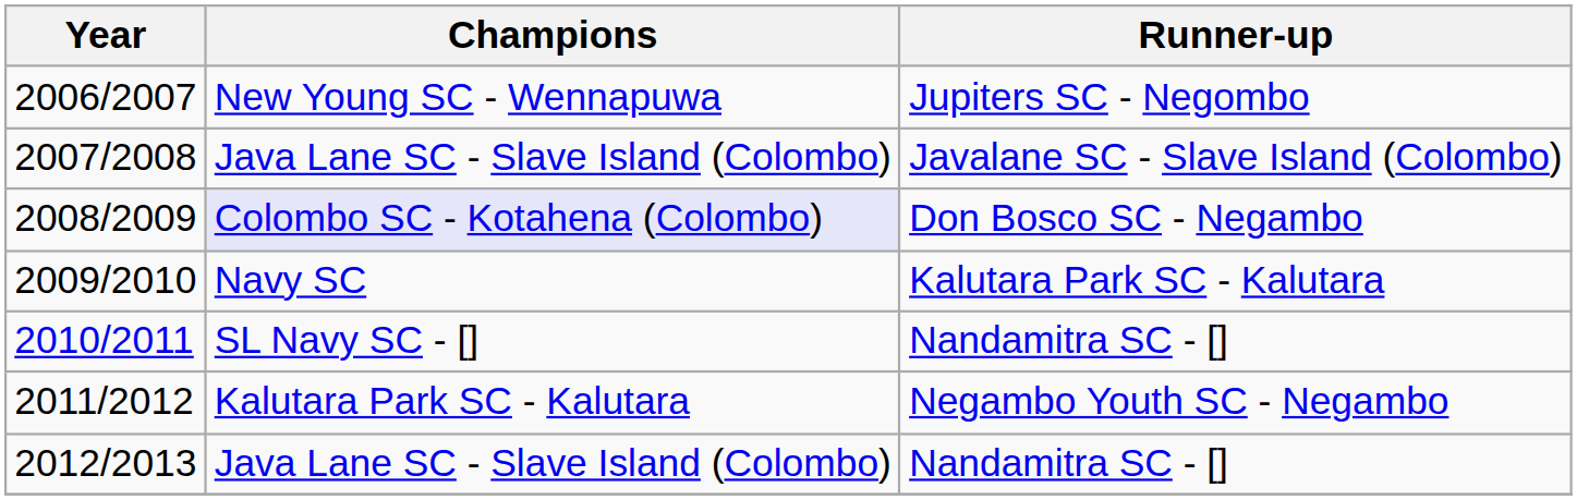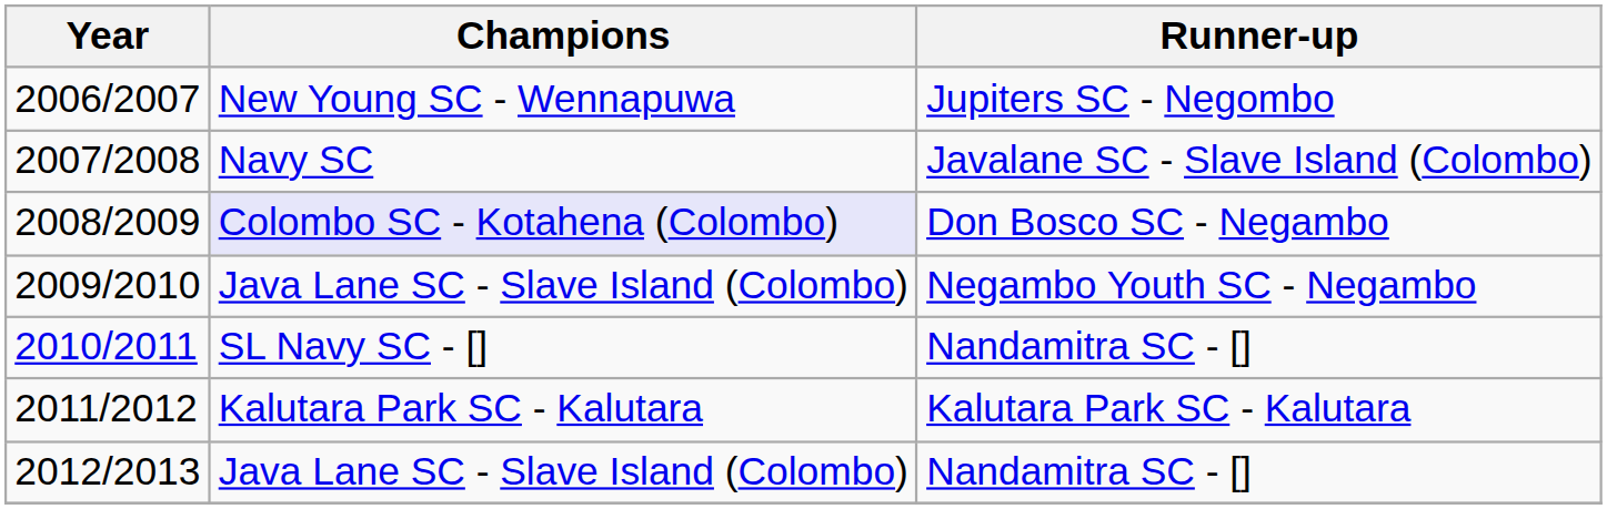 <table class="wikitable">
 <tr>
 <th>Year</th>
 <th>Champions</th>
 <th>Runner-up</th>
 </tr>
 <tr>
 <td>2006/2007</td>
 <td><a href='#'>New Young SC</a> - <a href='#'>Wennapuwa</a></td>
 <td><a href='#'>Jupiters SC</a> - <a href='#'>Negombo</a></td>
 </tr>
 <tr>
 <td>2007/2008</td>
-<td><a href='#'>Java Lane SC</a> - <a href='#'>Slave Island</a> (<a href='#'>Colombo</a>)</td>
+<td><a href='#'>Navy SC</a></td>
 <td><a href='#'>Javalane SC</a> - <a href='#'>Slave Island</a> (<a href='#'>Colombo</a>)</td>
 </tr>
 <tr>
 <td>2008/2009</td>
 <td style="background: lavender;"><a href='#'>Colombo SC</a> - <a href='#'>Kotahena</a> (<a href='#'>Colombo</a>)</td>
 <td><a href='#'>Don Bosco SC</a> - <a href='#'>Negambo</a></td>
 </tr>
 <tr>
 <td>2009/2010</td>
-<td><a href='#'>Navy SC</a></td>
-<td><a href='#'>Kalutara Park SC</a> - <a href='#'>Kalutara</a></td>
+<td><a href='#'>Java Lane SC</a> - <a href='#'>Slave Island</a> (<a href='#'>Colombo</a>)</td>
+<td><a href='#'>Negambo Youth SC</a> - <a href='#'>Negambo</a></td>
 </tr>
 <tr>
 <td><a href='#'>2010/2011</a></td>
 <td><a href='#'>SL Navy SC</a> - []</td>
 <td><a href='#'>Nandamitra SC</a> - []</td>
 </tr>
 <tr>
 <td>2011/2012</td>
 <td><a href='#'>Kalutara Park SC</a> - <a href='#'>Kalutara</a></td>
-<td><a href='#'>Negambo Youth SC</a> - <a href='#'>Negambo</a></td>
+<td><a href='#'>Kalutara Park SC</a> - <a href='#'>Kalutara</a></td>
 </tr>
 <tr>
 <td>2012/2013</td>
 <td><a href='#'>Java Lane SC</a> - <a href='#'>Slave Island</a> (<a href='#'>Colombo</a>)</td>
 <td><a href='#'>Nandamitra SC</a> - []</td>
 </tr>
 <tr>
 </tr>
 </table>
